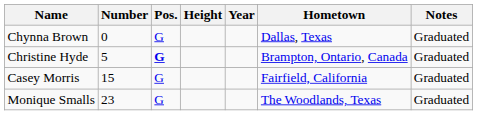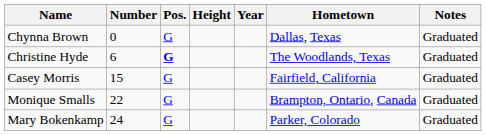 <table class="wikitable sortable" border="1">
 <tr>
 <th>Name</th>
 <th>Number</th>
 <th>Pos.</th>
 <th>Height</th>
 <th>Year</th>
 <th>Hometown</th>
 <th class="unsortable">Notes</th>
 </tr>
 <tr>
 <td>Chynna Brown</td>
 <td>0</td>
 <td><a href='#'>G</a></td>
 <td></td>
 <td></td>
 <td><a href='#'>Dallas</a>, <a href='#'>Texas</a></td>
 <td>Graduated</td>
 </tr>
 <tr>
 <td>Christine Hyde</td>
-<td>5</td>
+<td>6</td>
 <td><strong><a href='#'>G</a></strong></td>
 <td></td>
 <td></td>
-<td><a href='#'>Brampton, Ontario</a>, <a href='#'>Canada</a></td>
+<td><a href='#'>The Woodlands, Texas</a></td>
 <td>Graduated</td>
 </tr>
 <tr>
 <td>Casey Morris</td>
 <td>15</td>
 <td><a href='#'>G</a></td>
 <td></td>
 <td></td>
 <td><a href='#'>Fairfield, California</a></td>
 <td>Graduated</td>
 </tr>
 <tr>
 <td>Monique Smalls</td>
-<td>23</td>
+<td>22</td>
 <td><a href='#'>G</a></td>
 <td></td>
 <td></td>
-<td><a href='#'>The Woodlands, Texas</a></td>
+<td><a href='#'>Brampton, Ontario</a>, <a href='#'>Canada</a></td>
+<td>Graduated</td>
+</tr>
+<tr>
+<td>Mary Bokenkamp</td>
+<td>24</td>
+<td><a href='#'>G</a></td>
+<td></td>
+<td></td>
+<td><a href='#'>Parker, Colorado</a></td>
 <td>Graduated</td>
 </tr>
 </table>
